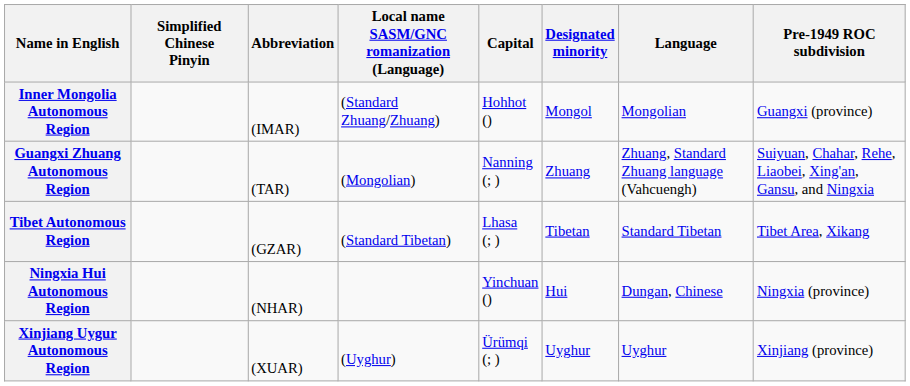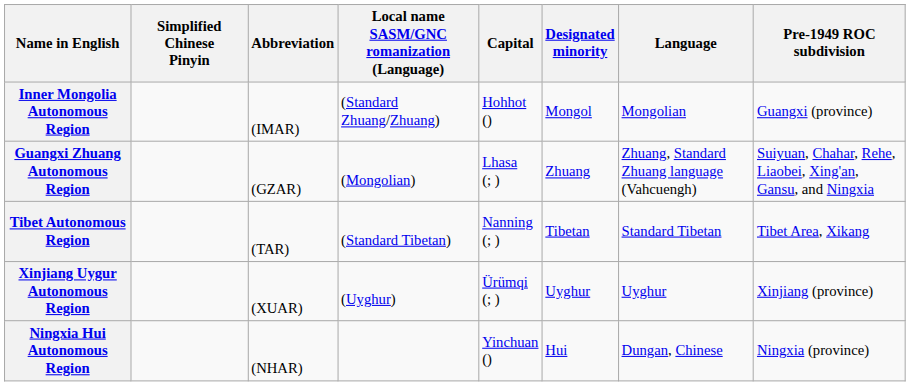 <table class="wikitable" style="margin:auto; font-size:90%; line-height:1.2em;">
 <tr>
 <th>Name in English</th>
 <th width="13%">Simplified Chinese<br>Pinyin</th>
 <th>Abbreviation</th>
 <th>Local name<br><a href='#'>SASM/GNC romanization</a> (Language)</th>
 <th>Capital</th>
 <th><a href='#'>Designated<br>minority</a></th>
 <th>Language</th>
 <th>Pre-1949 ROC subdivision</th>
 </tr>
 <tr>
 <th style="background:#f2f2f2;"><a href='#'>Inner Mongolia Autonomous Region</a></th>
 <td style="white-space:nowrap;"><br></td>
 <td><br><br>(IMAR)</td>
 <td> (<a href='#'>Standard Zhuang</a>/<a href='#'>Zhuang</a>)</td>
 <td><a href='#'>Hohhot</a><br>()<br></td>
 <td><a href='#'>Mongol</a></td>
 <td><a href='#'>Mongolian</a></td>
 <td><a href='#'>Guangxi</a> (province)</td>
 </tr>
 <tr>
 <th style="background:#f2f2f2;"><a href='#'>Guangxi Zhuang Autonomous Region</a></th>
 <td style="white-space:nowrap;"><br></td>
-<td><br><br>(TAR)</td>
+<td><br><br>(GZAR)</td>
 <td> <br> (<a href='#'>Mongolian</a>)</td>
-<td><a href='#'>Nanning</a><br>(; )</td>
+<td><a href='#'>Lhasa</a><br>(; )</td>
 <td><a href='#'>Zhuang</a></td>
 <td><a href='#'>Zhuang</a>, <a href='#'>Standard Zhuang language</a> (Vahcuengh)</td>
 <td><a href='#'>Suiyuan</a>, <a href='#'>Chahar</a>, <a href='#'>Rehe</a>, <a href='#'>Liaobei</a>, <a href='#'>Xing'an</a>, <a href='#'>Gansu</a>, and <a href='#'>Ningxia</a></td>
 </tr>
 <tr>
 <th style="background:#f2f2f2;"><a href='#'>Tibet Autonomous Region</a></th>
 <td style="white-space:nowrap;"><br></td>
-<td><br><br>(GZAR)</td>
+<td><br><br>(TAR)</td>
 <td><br> (<a href='#'>Standard Tibetan</a>)</td>
-<td><a href='#'>Lhasa</a><br>(; )</td>
+<td><a href='#'>Nanning</a><br>(; )</td>
 <td><a href='#'>Tibetan</a></td>
 <td><a href='#'>Standard Tibetan</a></td>
 <td><a href='#'>Tibet Area</a>, <a href='#'>Xikang</a></td>
+</tr>
+<tr>
+<th style="background:#f2f2f2;"><a href='#'>Xinjiang Uygur Autonomous Region</a></th>
+<td style="white-space:nowrap;"><br></td>
+<td><br><br>(XUAR)</td>
+<td><br> (<a href='#'>Uyghur</a>)</td>
+<td><a href='#'>Ürümqi</a><br>(; )</td>
+<td><a href='#'>Uyghur</a></td>
+<td><a href='#'>Uyghur</a></td>
+<td><a href='#'>Xinjiang</a> (province)</td>
 </tr>
 <tr>
 <th style="background:#f2f2f2;"><a href='#'>Ningxia Hui Autonomous Region</a></th>
 <td style="white-space:nowrap;"><br></td>
 <td><br><br>(NHAR)</td>
 <td></td>
 <td><a href='#'>Yinchuan</a><br>()</td>
 <td><a href='#'>Hui</a></td>
 <td><a href='#'>Dungan</a>, <a href='#'>Chinese</a></td>
 <td><a href='#'>Ningxia</a> (province)</td>
 </tr>
-<tr>
-<th style="background:#f2f2f2;"><a href='#'>Xinjiang Uygur Autonomous Region</a></th>
-<td style="white-space:nowrap;"><br></td>
-<td><br><br>(XUAR)</td>
-<td><br> (<a href='#'>Uyghur</a>)</td>
-<td><a href='#'>Ürümqi</a><br>(; )</td>
-<td><a href='#'>Uyghur</a></td>
-<td><a href='#'>Uyghur</a></td>
-<td><a href='#'>Xinjiang</a> (province)</td>
-</tr>
 </table>
